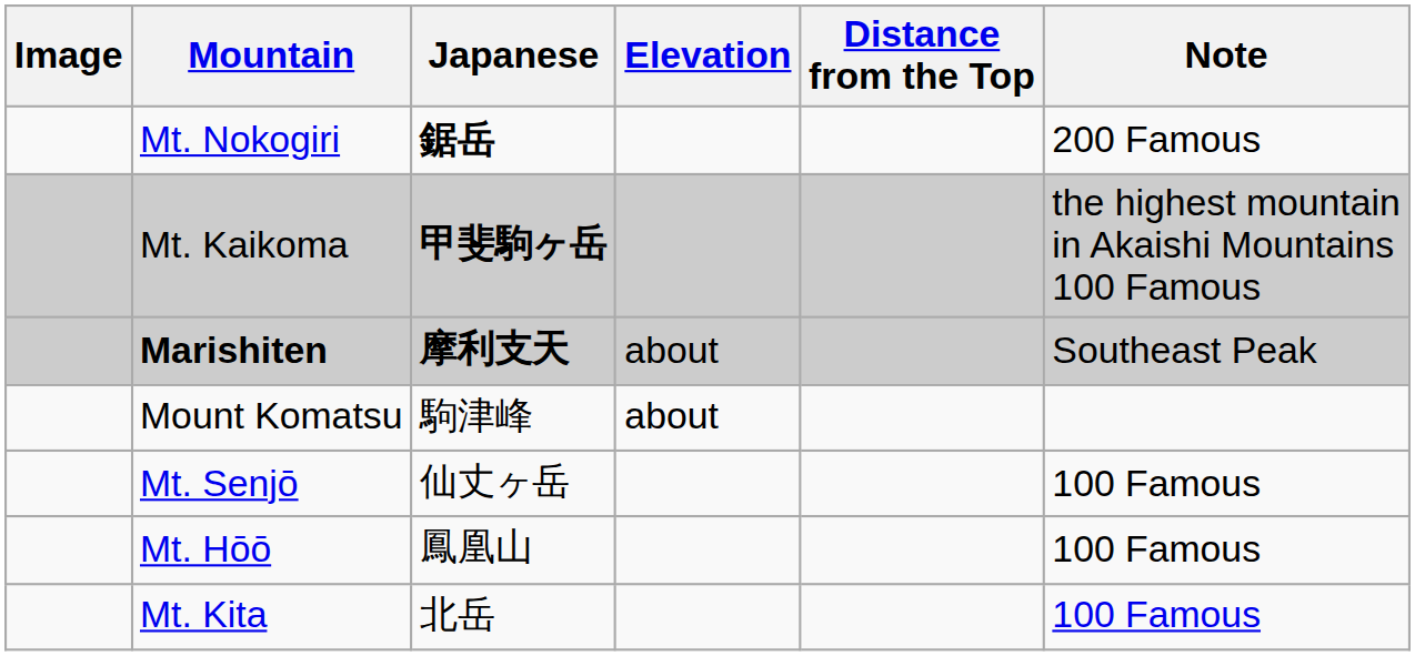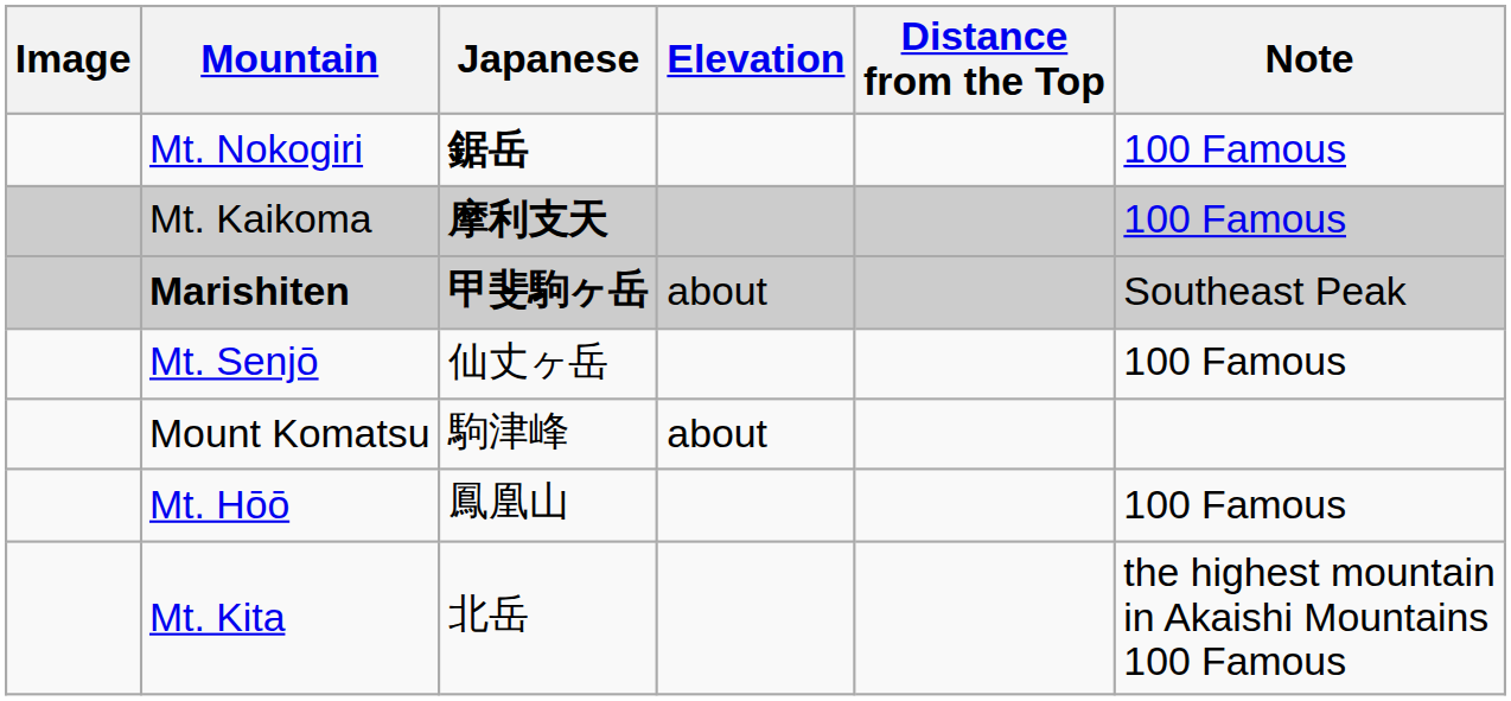 <table class="wikitable">
 <tr>
 <th>Image</th>
 <th><a href='#'>Mountain</a></th>
 <th>Japanese</th>
 <th><a href='#'>Elevation</a></th>
 <th><a href='#'>Distance</a><br>from the Top</th>
 <th>Note</th>
 </tr>
 <tr>
 <td></td>
 <td><a href='#'>Mt. Nokogiri</a></td>
 <td><strong>鋸岳</strong></td>
 <td></td>
 <td></td>
-<td>200 Famous</td>
+<td><a href='#'>100 Famous</a></td>
 </tr>
 <tr style="background-color:#ccc">
 <td></td>
 <td>Mt. Kaikoma</td>
-<td><strong>甲斐駒ヶ岳</strong></td>
+<td><strong>摩利支天</strong></td>
 <td></td>
 <td></td>
-<td>the highest mountain<br>in Akaishi Mountains<br>100 Famous</td>
+<td><a href='#'>100 Famous</a></td>
 </tr>
 <tr style="background-color:#ccc">
 <td></td>
 <td><strong>Marishiten</strong></td>
-<td><strong>摩利支天</strong></td>
+<td><strong>甲斐駒ヶ岳</strong></td>
 <td>about </td>
 <td></td>
 <td>Southeast Peak</td>
+</tr>
+<tr>
+<td></td>
+<td><a href='#'>Mt. Senjō</a></td>
+<td>仙丈ヶ岳</td>
+<td></td>
+<td></td>
+<td>100 Famous</td>
 </tr>
 <tr>
 <td></td>
 <td>Mount Komatsu</td>
 <td>駒津峰</td>
 <td>about </td>
 <td></td>
 <td></td>
-</tr>
-<tr>
-<td></td>
-<td><a href='#'>Mt. Senjō</a></td>
-<td>仙丈ヶ岳</td>
-<td></td>
-<td></td>
-<td>100 Famous</td>
 </tr>
 <tr>
 <td></td>
 <td><a href='#'>Mt. Hōō</a></td>
 <td>鳳凰山</td>
 <td></td>
 <td></td>
 <td>100 Famous</td>
 </tr>
 <tr>
 <td></td>
 <td><a href='#'>Mt. Kita</a></td>
 <td>北岳</td>
 <td></td>
 <td></td>
-<td><a href='#'>100 Famous</a></td>
+<td>the highest mountain<br>in Akaishi Mountains<br>100 Famous</td>
 </tr>
 </table>
